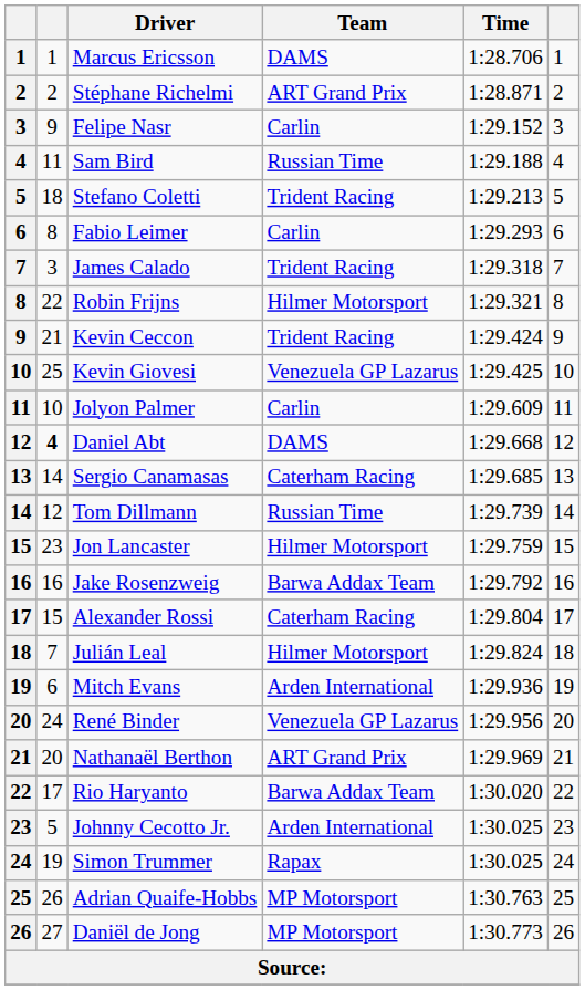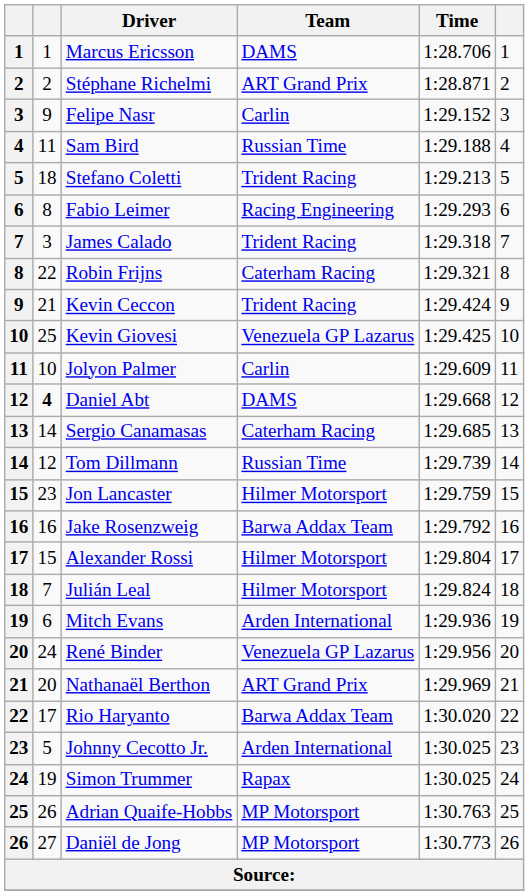 <table class="wikitable" style="font-size:85%">
 <tr>
 <th></th>
 <th></th>
 <th>Driver</th>
 <th>Team</th>
 <th>Time</th>
 <th></th>
 </tr>
 <tr>
 <th>1</th>
 <td align="center">1</td>
 <td> <a href='#'>Marcus Ericsson</a></td>
 <td><a href='#'>DAMS</a></td>
 <td>1:28.706</td>
 <td>1</td>
 </tr>
 <tr>
 <th>2</th>
 <td align="center">2</td>
 <td> <a href='#'>Stéphane Richelmi</a></td>
 <td><a href='#'>ART Grand Prix</a></td>
 <td>1:28.871</td>
 <td>2</td>
 </tr>
 <tr>
 <th>3</th>
 <td align="center">9</td>
 <td> <a href='#'>Felipe Nasr</a></td>
 <td><a href='#'>Carlin</a></td>
 <td>1:29.152</td>
 <td>3</td>
 </tr>
 <tr>
 <th>4</th>
 <td align="center">11</td>
 <td> <a href='#'>Sam Bird</a></td>
 <td><a href='#'>Russian Time</a></td>
 <td>1:29.188</td>
 <td>4</td>
 </tr>
 <tr>
 <th>5</th>
 <td align="center">18</td>
 <td> <a href='#'>Stefano Coletti</a></td>
 <td><a href='#'>Trident Racing</a></td>
 <td>1:29.213</td>
 <td>5</td>
 </tr>
 <tr>
 <th>6</th>
 <td align="center">8</td>
 <td> <a href='#'>Fabio Leimer</a></td>
-<td><a href='#'>Carlin</a></td>
+<td><a href='#'>Racing Engineering</a></td>
 <td>1:29.293</td>
 <td>6</td>
 </tr>
 <tr>
 <th>7</th>
 <td align="center">3</td>
 <td> <a href='#'>James Calado</a></td>
 <td><a href='#'>Trident Racing</a></td>
 <td>1:29.318</td>
 <td>7</td>
 </tr>
 <tr>
 <th>8</th>
 <td align="center">22</td>
 <td> <a href='#'>Robin Frijns</a></td>
-<td><a href='#'>Hilmer Motorsport</a></td>
+<td><a href='#'>Caterham Racing</a></td>
 <td>1:29.321</td>
 <td>8</td>
 </tr>
 <tr>
 <th>9</th>
 <td align="center">21</td>
 <td> <a href='#'>Kevin Ceccon</a></td>
 <td><a href='#'>Trident Racing</a></td>
 <td>1:29.424</td>
 <td>9</td>
 </tr>
 <tr>
 <th>10</th>
 <td align="center">25</td>
 <td> <a href='#'>Kevin Giovesi</a></td>
 <td><a href='#'>Venezuela GP Lazarus</a></td>
 <td>1:29.425</td>
 <td>10</td>
 </tr>
 <tr>
 <th>11</th>
 <td align="center">10</td>
 <td> <a href='#'>Jolyon Palmer</a></td>
 <td><a href='#'>Carlin</a></td>
 <td>1:29.609</td>
 <td>11</td>
 </tr>
 <tr>
 <th>12</th>
 <td align="center"><strong>4</strong></td>
 <td> <a href='#'>Daniel Abt</a></td>
 <td><a href='#'>DAMS</a></td>
 <td>1:29.668</td>
 <td>12</td>
 </tr>
 <tr>
 <th>13</th>
 <td align="center">14</td>
 <td> <a href='#'>Sergio Canamasas</a></td>
 <td><a href='#'>Caterham Racing</a></td>
 <td>1:29.685</td>
 <td>13</td>
 </tr>
 <tr>
 <th>14</th>
 <td align="center">12</td>
 <td> <a href='#'>Tom Dillmann</a></td>
 <td><a href='#'>Russian Time</a></td>
 <td>1:29.739</td>
 <td>14</td>
 </tr>
 <tr>
 <th>15</th>
 <td align="center">23</td>
 <td> <a href='#'>Jon Lancaster</a></td>
 <td><a href='#'>Hilmer Motorsport</a></td>
 <td>1:29.759</td>
 <td>15</td>
 </tr>
 <tr>
 <th>16</th>
 <td align="center">16</td>
 <td> <a href='#'>Jake Rosenzweig</a></td>
 <td><a href='#'>Barwa Addax Team</a></td>
 <td>1:29.792</td>
 <td>16</td>
 </tr>
 <tr>
 <th>17</th>
 <td align="center">15</td>
 <td> <a href='#'>Alexander Rossi</a></td>
-<td><a href='#'>Caterham Racing</a></td>
+<td><a href='#'>Hilmer Motorsport</a></td>
 <td>1:29.804</td>
 <td>17</td>
 </tr>
 <tr>
 <th>18</th>
 <td align="center">7</td>
 <td> <a href='#'>Julián Leal</a></td>
 <td><a href='#'>Hilmer Motorsport</a></td>
 <td>1:29.824</td>
 <td>18</td>
 </tr>
 <tr>
 <th>19</th>
 <td align="center">6</td>
 <td> <a href='#'>Mitch Evans</a></td>
 <td><a href='#'>Arden International</a></td>
 <td>1:29.936</td>
 <td>19</td>
 </tr>
 <tr>
 <th>20</th>
 <td align="center">24</td>
 <td> <a href='#'>René Binder</a></td>
 <td><a href='#'>Venezuela GP Lazarus</a></td>
 <td>1:29.956</td>
 <td>20</td>
 </tr>
 <tr>
 <th>21</th>
 <td align="center">20</td>
 <td> <a href='#'>Nathanaël Berthon</a></td>
 <td><a href='#'>ART Grand Prix</a></td>
 <td>1:29.969</td>
 <td>21</td>
 </tr>
 <tr>
 <th>22</th>
 <td align="center">17</td>
 <td> <a href='#'>Rio Haryanto</a></td>
 <td><a href='#'>Barwa Addax Team</a></td>
 <td>1:30.020</td>
 <td>22</td>
 </tr>
 <tr>
 <th>23</th>
 <td align="center">5</td>
 <td> <a href='#'>Johnny Cecotto Jr.</a></td>
 <td><a href='#'>Arden International</a></td>
 <td>1:30.025</td>
 <td>23</td>
 </tr>
 <tr>
 <th>24</th>
 <td align="center">19</td>
 <td> <a href='#'>Simon Trummer</a></td>
 <td><a href='#'>Rapax</a></td>
 <td>1:30.025</td>
 <td>24</td>
 </tr>
 <tr>
 <th>25</th>
 <td align="center">26</td>
 <td> <a href='#'>Adrian Quaife-Hobbs</a></td>
 <td><a href='#'>MP Motorsport</a></td>
 <td>1:30.763</td>
 <td>25</td>
 </tr>
 <tr>
 <th>26</th>
 <td align="center">27</td>
 <td> <a href='#'>Daniël de Jong</a></td>
 <td><a href='#'>MP Motorsport</a></td>
 <td>1:30.773</td>
 <td>26</td>
 </tr>
 <tr>
 <th colspan="6">Source:</th>
 </tr>
 <tr>
 </tr>
 </table>
